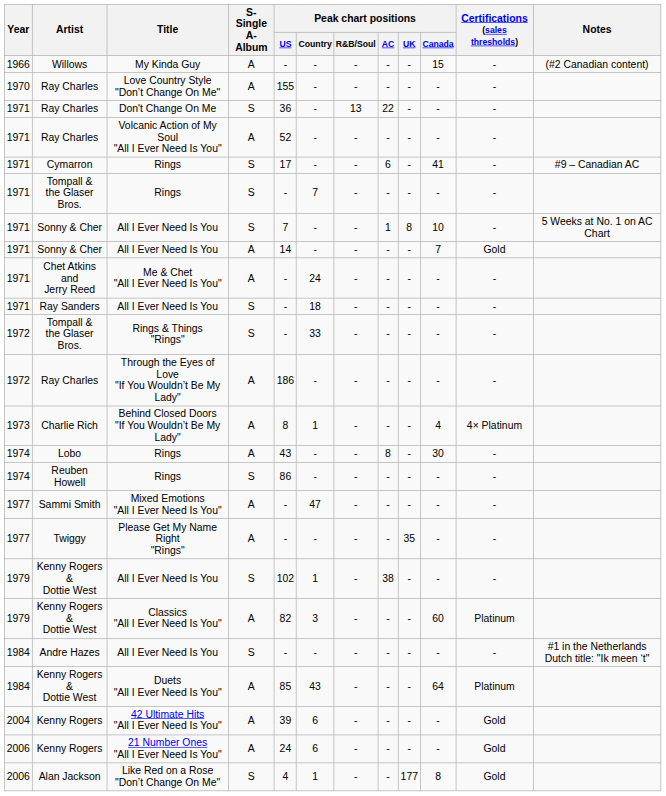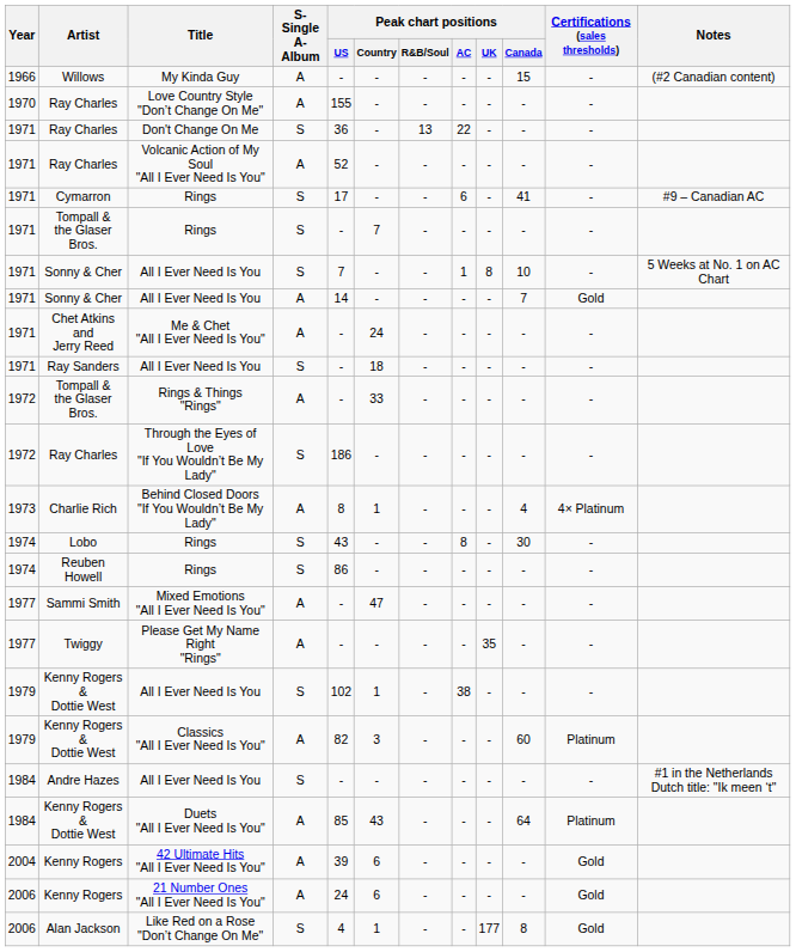 <table class="wikitable" style="text-align:center; width:80%;">
 <tr>
 <th rowspan="2">Year</th>
 <th rowspan="2">Artist</th>
 <th rowspan="2">Title</th>
 <th rowspan="2">S-Single<br>A-Album</th>
 <th colspan="6">Peak chart positions</th>
 <th rowspan="2"><a href='#'>Certifications</a><br><small>(<a href='#'>sales thresholds</a>)</small></th>
 <th rowspan="2">Notes</th>
 </tr>
 <tr style="font-size:smaller;">
 <th width="25"><a href='#'>US</a></th>
 <th width="25">Country</th>
 <th width="25">R&B/Soul</th>
 <th width="25"><a href='#'>AC</a></th>
 <th width="25"><a href='#'>UK</a></th>
 <th width="25"><a href='#'>Canada</a></th>
 </tr>
 <tr>
 <td>1966</td>
 <td>Willows</td>
 <td>My Kinda Guy</td>
 <td>A</td>
 <td>-</td>
 <td>-</td>
 <td>-</td>
 <td>-</td>
 <td>-</td>
 <td>15</td>
 <td>-</td>
 <td>(#2 Canadian content)</td>
 </tr>
 <tr>
 <td>1970</td>
 <td>Ray Charles</td>
 <td>Love Country Style<br>"Don’t Change On Me"</td>
 <td>A</td>
 <td>155</td>
 <td>-</td>
 <td>-</td>
 <td>-</td>
 <td>-</td>
 <td>-</td>
 <td>-</td>
 <td></td>
 </tr>
 <tr>
 <td>1971</td>
 <td>Ray Charles</td>
 <td>Don't Change On Me</td>
 <td>S</td>
 <td>36</td>
 <td>-</td>
 <td>13</td>
 <td>22</td>
 <td>-</td>
 <td>-</td>
 <td>-</td>
 <td></td>
 </tr>
 <tr>
 <td>1971</td>
 <td>Ray Charles</td>
 <td>Volcanic Action of My Soul<br>"All I Ever Need Is You"</td>
 <td>A</td>
 <td>52</td>
 <td>-</td>
 <td>-</td>
 <td>-</td>
 <td>-</td>
 <td>-</td>
 <td>-</td>
 <td></td>
 </tr>
 <tr>
 <td>1971</td>
 <td>Cymarron</td>
 <td>Rings</td>
 <td>S</td>
 <td>17</td>
 <td>-</td>
 <td>-</td>
 <td>6</td>
 <td>-</td>
 <td>41</td>
 <td>-</td>
 <td>#9 – Canadian AC</td>
 </tr>
 <tr>
 <td>1971</td>
 <td>Tompall &<br>the Glaser Bros.</td>
 <td>Rings</td>
 <td>S</td>
 <td>-</td>
 <td>7</td>
 <td>-</td>
 <td>-</td>
 <td>-</td>
 <td>-</td>
 <td>-</td>
 <td></td>
 </tr>
 <tr>
 <td>1971</td>
 <td>Sonny & Cher</td>
 <td>All I Ever Need Is You</td>
 <td>S</td>
 <td>7</td>
 <td>-</td>
 <td>-</td>
 <td>1</td>
 <td>8</td>
 <td>10</td>
 <td>-</td>
 <td>5 Weeks at No. 1 on AC Chart</td>
 </tr>
 <tr>
 <td>1971</td>
 <td>Sonny & Cher</td>
 <td>All I Ever Need Is You</td>
 <td>A</td>
 <td>14</td>
 <td>-</td>
 <td>-</td>
 <td>-</td>
 <td>-</td>
 <td>7</td>
 <td>Gold</td>
 <td></td>
 </tr>
 <tr>
 <td>1971</td>
 <td>Chet Atkins and<br>Jerry Reed</td>
 <td>Me & Chet<br>"All I Ever Need Is You"</td>
 <td>A</td>
 <td>-</td>
 <td>24</td>
 <td>-</td>
 <td>-</td>
 <td>-</td>
 <td>-</td>
 <td>-</td>
 <td></td>
 </tr>
 <tr>
 <td>1971</td>
 <td>Ray Sanders</td>
 <td>All I Ever Need Is You</td>
 <td>S</td>
 <td>-</td>
 <td>18</td>
 <td>-</td>
 <td>-</td>
 <td>-</td>
 <td>-</td>
 <td>-</td>
 <td></td>
 </tr>
 <tr>
 <td>1972</td>
 <td>Tompall &<br>the Glaser Bros.</td>
 <td>Rings & Things<br>"Rings"</td>
-<td>S</td>
+<td>A</td>
 <td>-</td>
 <td>33</td>
 <td>-</td>
 <td>-</td>
 <td>-</td>
 <td>-</td>
 <td>-</td>
 <td></td>
 </tr>
 <tr>
 <td>1972</td>
 <td>Ray Charles</td>
 <td>Through the Eyes of Love<br>"If You Wouldn’t Be My Lady"</td>
-<td>A</td>
+<td>S</td>
 <td>186</td>
 <td>-</td>
 <td>-</td>
 <td>-</td>
 <td>-</td>
 <td>-</td>
 <td>-</td>
 <td></td>
 </tr>
 <tr>
 <td>1973</td>
 <td>Charlie Rich</td>
 <td>Behind Closed Doors<br>"If You Wouldn’t Be My Lady"</td>
 <td>A</td>
 <td>8</td>
 <td>1</td>
 <td>-</td>
 <td>-</td>
 <td>-</td>
 <td>4</td>
 <td>4× Platinum</td>
 <td></td>
 </tr>
 <tr>
 <td>1974</td>
 <td>Lobo</td>
 <td>Rings</td>
-<td>A</td>
+<td>S</td>
 <td>43</td>
 <td>-</td>
 <td>-</td>
 <td>8</td>
 <td>-</td>
 <td>30</td>
 <td>-</td>
 <td></td>
 </tr>
 <tr>
 <td>1974</td>
 <td>Reuben Howell</td>
 <td>Rings</td>
 <td>S</td>
 <td>86</td>
 <td>-</td>
 <td>-</td>
 <td>-</td>
 <td>-</td>
 <td>-</td>
 <td>-</td>
 <td></td>
 </tr>
 <tr>
 <td>1977</td>
 <td>Sammi Smith</td>
 <td>Mixed Emotions<br>"All I Ever Need Is You"</td>
 <td>A</td>
 <td>-</td>
 <td>47</td>
 <td>-</td>
 <td>-</td>
 <td>-</td>
 <td>-</td>
 <td>-</td>
 <td></td>
 </tr>
 <tr>
 <td>1977</td>
 <td>Twiggy</td>
 <td>Please Get My Name Right<br>"Rings"</td>
 <td>A</td>
 <td>-</td>
 <td>-</td>
 <td>-</td>
 <td>-</td>
 <td>35</td>
 <td>-</td>
 <td>-</td>
 <td></td>
 </tr>
 <tr>
 <td>1979</td>
 <td>Kenny Rogers &<br>Dottie West</td>
 <td>All I Ever Need Is You</td>
 <td>S</td>
 <td>102</td>
 <td>1</td>
 <td>-</td>
 <td>38</td>
 <td>-</td>
 <td>-</td>
 <td>-</td>
 <td></td>
 </tr>
 <tr>
 <td>1979</td>
 <td>Kenny Rogers &<br>Dottie West</td>
 <td>Classics<br>"All I Ever Need Is You"</td>
 <td>A</td>
 <td>82</td>
 <td>3</td>
 <td>-</td>
 <td>-</td>
 <td>-</td>
 <td>60</td>
 <td>Platinum</td>
 <td></td>
 </tr>
 <tr>
 <td>1984</td>
 <td>Andre Hazes</td>
 <td>All I Ever Need Is You</td>
 <td>S</td>
 <td>-</td>
 <td>-</td>
 <td>-</td>
 <td>-</td>
 <td>-</td>
 <td>-</td>
 <td>-</td>
 <td>#1 in the Netherlands<br>Dutch title: "Ik meen ‘t"</td>
 </tr>
 <tr>
 <td>1984</td>
 <td>Kenny Rogers &<br>Dottie West</td>
 <td>Duets<br>"All I Ever Need Is You"</td>
 <td>A</td>
 <td>85</td>
 <td>43</td>
 <td>-</td>
 <td>-</td>
 <td>-</td>
 <td>64</td>
 <td>Platinum</td>
 <td></td>
 </tr>
 <tr>
 <td>2004</td>
 <td>Kenny Rogers</td>
 <td><a href='#'>42 Ultimate Hits</a><br>"All I Ever Need Is You"</td>
 <td>A</td>
 <td>39</td>
 <td>6</td>
 <td>-</td>
 <td>-</td>
 <td>-</td>
 <td>-</td>
 <td>Gold</td>
 <td></td>
 </tr>
 <tr>
 <td>2006</td>
 <td>Kenny Rogers</td>
 <td><a href='#'>21 Number Ones</a><br>"All I Ever Need Is You"</td>
 <td>A</td>
 <td>24</td>
 <td>6</td>
 <td>-</td>
 <td>-</td>
 <td>-</td>
 <td>-</td>
 <td>Gold</td>
 <td></td>
 </tr>
 <tr>
 <td>2006</td>
 <td>Alan Jackson</td>
 <td>Like Red on a Rose<br>"Don’t Change On Me"</td>
 <td>S</td>
 <td>4</td>
 <td>1</td>
 <td>-</td>
 <td>-</td>
 <td>177</td>
 <td>8</td>
 <td>Gold</td>
 <td></td>
 </tr>
 </table>
